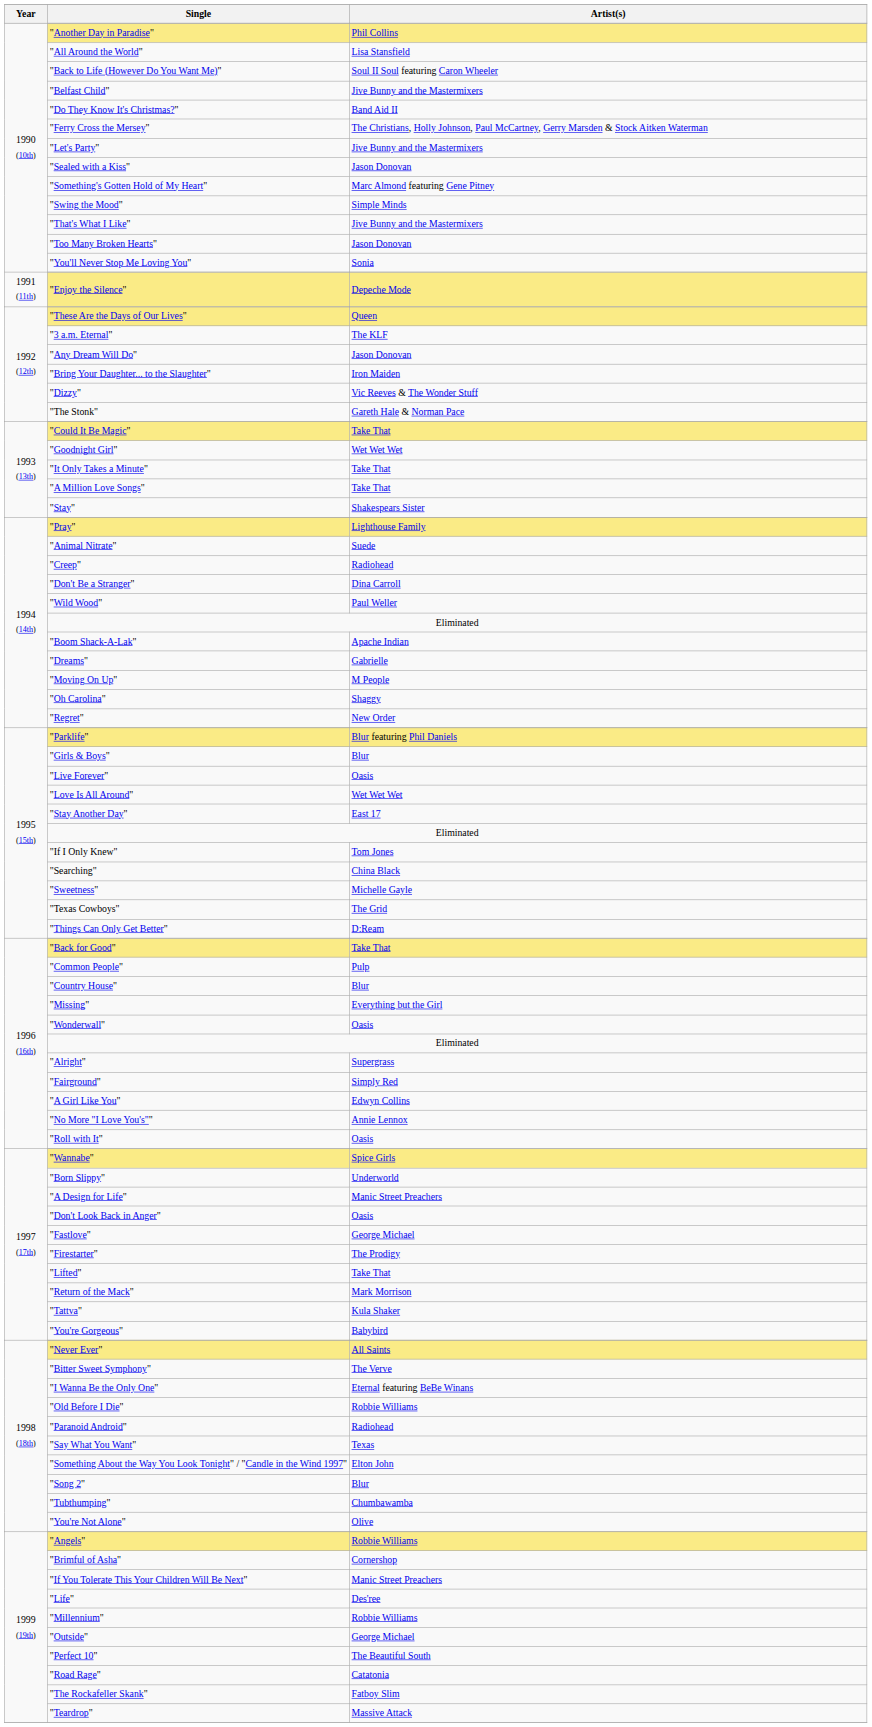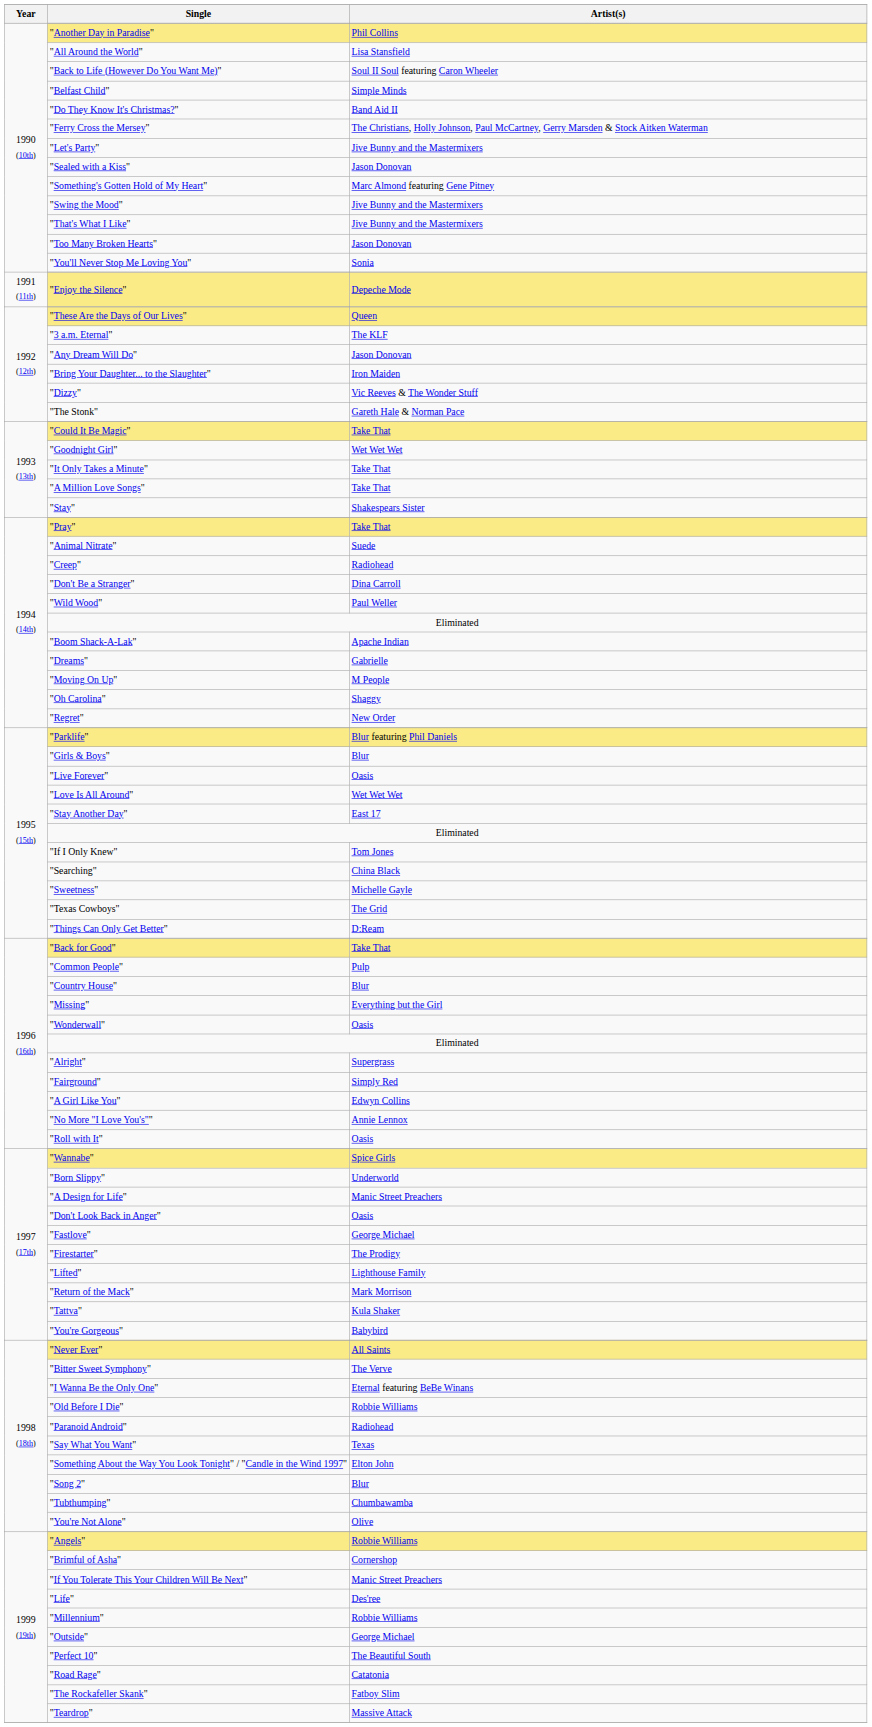 <table class="wikitable" style="font-size:1.00em; line-height:1.5em;">
 <tr bgcolor="#bebebe">
 </tr>
 <tr bgcolor="#bebebe">
 <th width="5%">Year</th>
 <th width="35%">Single</th>
 <th width="60%">Artist(s)</th>
 </tr>
 <tr>
 <td rowspan="14" style="text-align:center;">1990 <br><small>(<a href='#'>10th</a>)</small></td>
 </tr>
 <tr style="background:#FAEB86;">
 <td>"<a href='#'>Another Day in Paradise</a>"</td>
 <td><a href='#'>Phil Collins</a></td>
 </tr>
 <tr>
 <td>"<a href='#'>All Around the World</a>"</td>
 <td><a href='#'>Lisa Stansfield</a></td>
 </tr>
 <tr>
 <td>"<a href='#'>Back to Life (However Do You Want Me)</a>"</td>
 <td><a href='#'>Soul II Soul</a> featuring <a href='#'>Caron Wheeler</a></td>
 </tr>
 <tr>
 <td>"<a href='#'>Belfast Child</a>"</td>
-<td><a href='#'>Jive Bunny and the Mastermixers</a></td>
+<td><a href='#'>Simple Minds</a></td>
 </tr>
 <tr>
 <td>"<a href='#'>Do They Know It's Christmas?</a>"</td>
 <td><a href='#'>Band Aid II</a></td>
 </tr>
 <tr>
 <td>"<a href='#'>Ferry Cross the Mersey</a>"</td>
 <td><a href='#'>The Christians</a>, <a href='#'>Holly Johnson</a>, <a href='#'>Paul McCartney</a>, <a href='#'>Gerry Marsden</a> & <a href='#'>Stock Aitken Waterman</a></td>
 </tr>
 <tr>
 <td>"<a href='#'>Let's Party</a>"</td>
 <td><a href='#'>Jive Bunny and the Mastermixers</a></td>
 </tr>
 <tr>
 <td>"<a href='#'>Sealed with a Kiss</a>"</td>
 <td><a href='#'>Jason Donovan</a></td>
 </tr>
 <tr>
 <td>"<a href='#'>Something's Gotten Hold of My Heart</a>"</td>
 <td><a href='#'>Marc Almond</a> featuring <a href='#'>Gene Pitney</a></td>
 </tr>
 <tr>
 <td>"<a href='#'>Swing the Mood</a>"</td>
-<td><a href='#'>Simple Minds</a></td>
+<td><a href='#'>Jive Bunny and the Mastermixers</a></td>
 </tr>
 <tr>
 <td>"<a href='#'>That's What I Like</a>"</td>
 <td><a href='#'>Jive Bunny and the Mastermixers</a></td>
 </tr>
 <tr>
 <td>"<a href='#'>Too Many Broken Hearts</a>"</td>
 <td><a href='#'>Jason Donovan</a></td>
 </tr>
 <tr>
 <td>"<a href='#'>You'll Never Stop Me Loving You</a>"</td>
 <td><a href='#'>Sonia</a></td>
 </tr>
 <tr>
 <td rowspan="2" style="text-align:center;">1991 <br><small>(<a href='#'>11th</a>)</small></td>
 </tr>
 <tr style="background:#FAEB86;">
 <td>"<a href='#'>Enjoy the Silence</a>"</td>
 <td><a href='#'>Depeche Mode</a></td>
 </tr>
 <tr>
 <td rowspan="7" style="text-align:center;">1992 <br><small>(<a href='#'>12th</a>)</small></td>
 </tr>
 <tr style="background:#FAEB86;">
 <td>"<a href='#'>These Are the Days of Our Lives</a>"</td>
 <td><a href='#'>Queen</a></td>
 </tr>
 <tr>
 <td>"<a href='#'>3 a.m. Eternal</a>"</td>
 <td><a href='#'>The KLF</a></td>
 </tr>
 <tr>
 <td>"<a href='#'>Any Dream Will Do</a>"</td>
 <td><a href='#'>Jason Donovan</a></td>
 </tr>
 <tr>
 <td>"<a href='#'>Bring Your Daughter... to the Slaughter</a>"</td>
 <td><a href='#'>Iron Maiden</a></td>
 </tr>
 <tr>
 <td>"<a href='#'>Dizzy</a>"</td>
 <td><a href='#'>Vic Reeves</a> & <a href='#'>The Wonder Stuff</a></td>
 </tr>
 <tr>
 <td>"The Stonk"</td>
 <td><a href='#'>Gareth Hale</a> & <a href='#'>Norman Pace</a></td>
 </tr>
 <tr>
 <td rowspan="6" style="text-align:center;">1993 <br><small>(<a href='#'>13th</a>)</small></td>
 </tr>
 <tr style="background:#FAEB86;">
 <td>"<a href='#'>Could It Be Magic</a>"</td>
 <td><a href='#'>Take That</a></td>
 </tr>
 <tr>
 <td>"<a href='#'>Goodnight Girl</a>"</td>
 <td><a href='#'>Wet Wet Wet</a></td>
 </tr>
 <tr>
 <td>"<a href='#'>It Only Takes a Minute</a>"</td>
 <td><a href='#'>Take That</a></td>
 </tr>
 <tr>
 <td>"<a href='#'>A Million Love Songs</a>"</td>
 <td><a href='#'>Take That</a></td>
 </tr>
 <tr>
 <td>"<a href='#'>Stay</a>"</td>
 <td><a href='#'>Shakespears Sister</a></td>
 </tr>
 <tr>
 <td rowspan="12" style="text-align:center;">1994 <br><small>(<a href='#'>14th</a>)</small></td>
 </tr>
 <tr style="background:#FAEB86;">
 <td>"<a href='#'>Pray</a>"</td>
-<td><a href='#'>Lighthouse Family</a></td>
+<td><a href='#'>Take That</a></td>
 </tr>
 <tr>
 <td>"<a href='#'>Animal Nitrate</a>"</td>
 <td><a href='#'>Suede</a></td>
 </tr>
 <tr>
 <td>"<a href='#'>Creep</a>"</td>
 <td><a href='#'>Radiohead</a></td>
 </tr>
 <tr>
 <td>"<a href='#'>Don't Be a Stranger</a>"</td>
 <td><a href='#'>Dina Carroll</a></td>
 </tr>
 <tr>
 <td>"<a href='#'>Wild Wood</a>"</td>
 <td><a href='#'>Paul Weller</a></td>
 </tr>
 <tr>
 <td colspan="2" align="center">Eliminated</td>
 </tr>
 <tr>
 <td>"<a href='#'>Boom Shack-A-Lak</a>"</td>
 <td><a href='#'>Apache Indian</a></td>
 </tr>
 <tr>
 <td>"<a href='#'>Dreams</a>"</td>
 <td><a href='#'>Gabrielle</a></td>
 </tr>
 <tr>
 <td>"<a href='#'>Moving On Up</a>"</td>
 <td><a href='#'>M People</a></td>
 </tr>
 <tr>
 <td>"<a href='#'>Oh Carolina</a>"</td>
 <td><a href='#'>Shaggy</a></td>
 </tr>
 <tr>
 <td>"<a href='#'>Regret</a>"</td>
 <td><a href='#'>New Order</a></td>
 </tr>
 <tr>
 <td rowspan="12" style="text-align:center;">1995 <br><small>(<a href='#'>15th</a>)</small></td>
 </tr>
 <tr style="background:#FAEB86;">
 <td>"<a href='#'>Parklife</a>"</td>
 <td><a href='#'>Blur</a> featuring <a href='#'>Phil Daniels</a></td>
 </tr>
 <tr>
 <td>"<a href='#'>Girls & Boys</a>"</td>
 <td><a href='#'>Blur</a></td>
 </tr>
 <tr>
 <td>"<a href='#'>Live Forever</a>"</td>
 <td><a href='#'>Oasis</a></td>
 </tr>
 <tr>
 <td>"<a href='#'>Love Is All Around</a>"</td>
 <td><a href='#'>Wet Wet Wet</a></td>
 </tr>
 <tr>
 <td>"<a href='#'>Stay Another Day</a>"</td>
 <td><a href='#'>East 17</a></td>
 </tr>
 <tr>
 <td colspan="2" align="center">Eliminated</td>
 </tr>
 <tr>
 <td>"If I Only Knew"</td>
 <td><a href='#'>Tom Jones</a></td>
 </tr>
 <tr>
 <td>"Searching"</td>
 <td><a href='#'>China Black</a></td>
 </tr>
 <tr>
 <td>"<a href='#'>Sweetness</a>"</td>
 <td><a href='#'>Michelle Gayle</a></td>
 </tr>
 <tr>
 <td>"Texas Cowboys"</td>
 <td><a href='#'>The Grid</a></td>
 </tr>
 <tr>
 <td>"<a href='#'>Things Can Only Get Better</a>"</td>
 <td><a href='#'>D:Ream</a></td>
 </tr>
 <tr>
 <td rowspan="12" style="text-align:center;">1996 <br><small>(<a href='#'>16th</a>)</small></td>
 </tr>
 <tr style="background:#FAEB86;">
 <td>"<a href='#'>Back for Good</a>"</td>
 <td><a href='#'>Take That</a></td>
 </tr>
 <tr>
 <td>"<a href='#'>Common People</a>"</td>
 <td><a href='#'>Pulp</a></td>
 </tr>
 <tr>
 <td>"<a href='#'>Country House</a>"</td>
 <td><a href='#'>Blur</a></td>
 </tr>
 <tr>
 <td>"<a href='#'>Missing</a>"</td>
 <td><a href='#'>Everything but the Girl</a></td>
 </tr>
 <tr>
 <td>"<a href='#'>Wonderwall</a>"</td>
 <td><a href='#'>Oasis</a></td>
 </tr>
 <tr>
 <td colspan="2" align="center">Eliminated</td>
 </tr>
 <tr>
 <td>"<a href='#'>Alright</a>"</td>
 <td><a href='#'>Supergrass</a></td>
 </tr>
 <tr>
 <td>"<a href='#'>Fairground</a>"</td>
 <td><a href='#'>Simply Red</a></td>
 </tr>
 <tr>
 <td>"<a href='#'>A Girl Like You</a>"</td>
 <td><a href='#'>Edwyn Collins</a></td>
 </tr>
 <tr>
 <td>"<a href='#'>No More "I Love You's"</a>"</td>
 <td><a href='#'>Annie Lennox</a></td>
 </tr>
 <tr>
 <td>"<a href='#'>Roll with It</a>"</td>
 <td><a href='#'>Oasis</a></td>
 </tr>
 <tr>
 <td rowspan="11" style="text-align:center;">1997 <br><small>(<a href='#'>17th</a>)</small></td>
 </tr>
 <tr style="background:#FAEB86;">
 <td>"<a href='#'>Wannabe</a>"</td>
 <td><a href='#'>Spice Girls</a></td>
 </tr>
 <tr>
 <td>"<a href='#'>Born Slippy</a>"</td>
 <td><a href='#'>Underworld</a></td>
 </tr>
 <tr>
 <td>"<a href='#'>A Design for Life</a>"</td>
 <td><a href='#'>Manic Street Preachers</a></td>
 </tr>
 <tr>
 <td>"<a href='#'>Don't Look Back in Anger</a>"</td>
 <td><a href='#'>Oasis</a></td>
 </tr>
 <tr>
 <td>"<a href='#'>Fastlove</a>"</td>
 <td><a href='#'>George Michael</a></td>
 </tr>
 <tr>
 <td>"<a href='#'>Firestarter</a>"</td>
 <td><a href='#'>The Prodigy</a></td>
 </tr>
 <tr>
 <td>"<a href='#'>Lifted</a>"</td>
-<td><a href='#'>Take That</a></td>
+<td><a href='#'>Lighthouse Family</a></td>
 </tr>
 <tr>
 <td>"<a href='#'>Return of the Mack</a>"</td>
 <td><a href='#'>Mark Morrison</a></td>
 </tr>
 <tr>
 <td>"<a href='#'>Tattva</a>"</td>
 <td><a href='#'>Kula Shaker</a></td>
 </tr>
 <tr>
 <td>"<a href='#'>You're Gorgeous</a>"</td>
 <td><a href='#'>Babybird</a></td>
 </tr>
 <tr>
 <td rowspan="11" style="text-align:center;">1998 <br><small>(<a href='#'>18th</a>)</small></td>
 </tr>
 <tr style="background:#FAEB86;">
 <td>"<a href='#'>Never Ever</a>"</td>
 <td><a href='#'>All Saints</a></td>
 </tr>
 <tr>
 <td>"<a href='#'>Bitter Sweet Symphony</a>"</td>
 <td><a href='#'>The Verve</a></td>
 </tr>
 <tr>
 <td>"<a href='#'>I Wanna Be the Only One</a>"</td>
 <td><a href='#'>Eternal</a> featuring <a href='#'>BeBe Winans</a></td>
 </tr>
 <tr>
 <td>"<a href='#'>Old Before I Die</a>"</td>
 <td><a href='#'>Robbie Williams</a></td>
 </tr>
 <tr>
 <td>"<a href='#'>Paranoid Android</a>"</td>
 <td><a href='#'>Radiohead</a></td>
 </tr>
 <tr>
 <td>"<a href='#'>Say What You Want</a>"</td>
 <td><a href='#'>Texas</a></td>
 </tr>
 <tr>
 <td>"<a href='#'>Something About the Way You Look Tonight</a>" / "<a href='#'>Candle in the Wind 1997</a>"</td>
 <td><a href='#'>Elton John</a></td>
 </tr>
 <tr>
 <td>"<a href='#'>Song 2</a>"</td>
 <td><a href='#'>Blur</a></td>
 </tr>
 <tr>
 <td>"<a href='#'>Tubthumping</a>"</td>
 <td><a href='#'>Chumbawamba</a></td>
 </tr>
 <tr>
 <td>"<a href='#'>You're Not Alone</a>"</td>
 <td><a href='#'>Olive</a></td>
 </tr>
 <tr>
 <td rowspan="11" style="text-align:center;">1999 <br><small>(<a href='#'>19th</a>)</small></td>
 </tr>
 <tr style="background:#FAEB86;">
 <td>"<a href='#'>Angels</a>"</td>
 <td><a href='#'>Robbie Williams</a></td>
 </tr>
 <tr>
 <td>"<a href='#'>Brimful of Asha</a>"</td>
 <td><a href='#'>Cornershop</a></td>
 </tr>
 <tr>
 <td>"<a href='#'>If You Tolerate This Your Children Will Be Next</a>"</td>
 <td><a href='#'>Manic Street Preachers</a></td>
 </tr>
 <tr>
 <td>"<a href='#'>Life</a>"</td>
 <td><a href='#'>Des'ree</a></td>
 </tr>
 <tr>
 <td>"<a href='#'>Millennium</a>"</td>
 <td><a href='#'>Robbie Williams</a></td>
 </tr>
 <tr>
 <td>"<a href='#'>Outside</a>"</td>
 <td><a href='#'>George Michael</a></td>
 </tr>
 <tr>
 <td>"<a href='#'>Perfect 10</a>"</td>
 <td><a href='#'>The Beautiful South</a></td>
 </tr>
 <tr>
 <td>"<a href='#'>Road Rage</a>"</td>
 <td><a href='#'>Catatonia</a></td>
 </tr>
 <tr>
 <td>"<a href='#'>The Rockafeller Skank</a>"</td>
 <td><a href='#'>Fatboy Slim</a></td>
 </tr>
 <tr>
 <td>"<a href='#'>Teardrop</a>"</td>
 <td><a href='#'>Massive Attack</a></td>
 </tr>
 <tr>
 </tr>
 </table>
